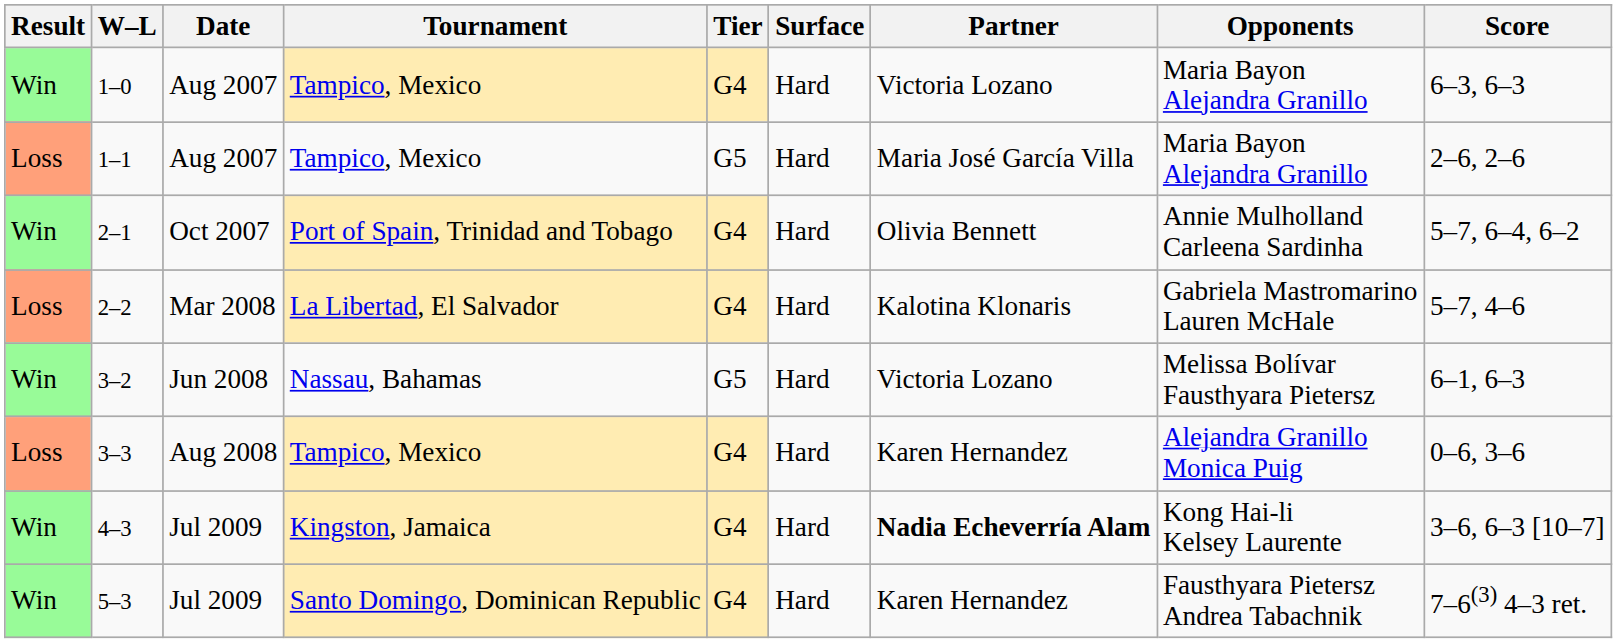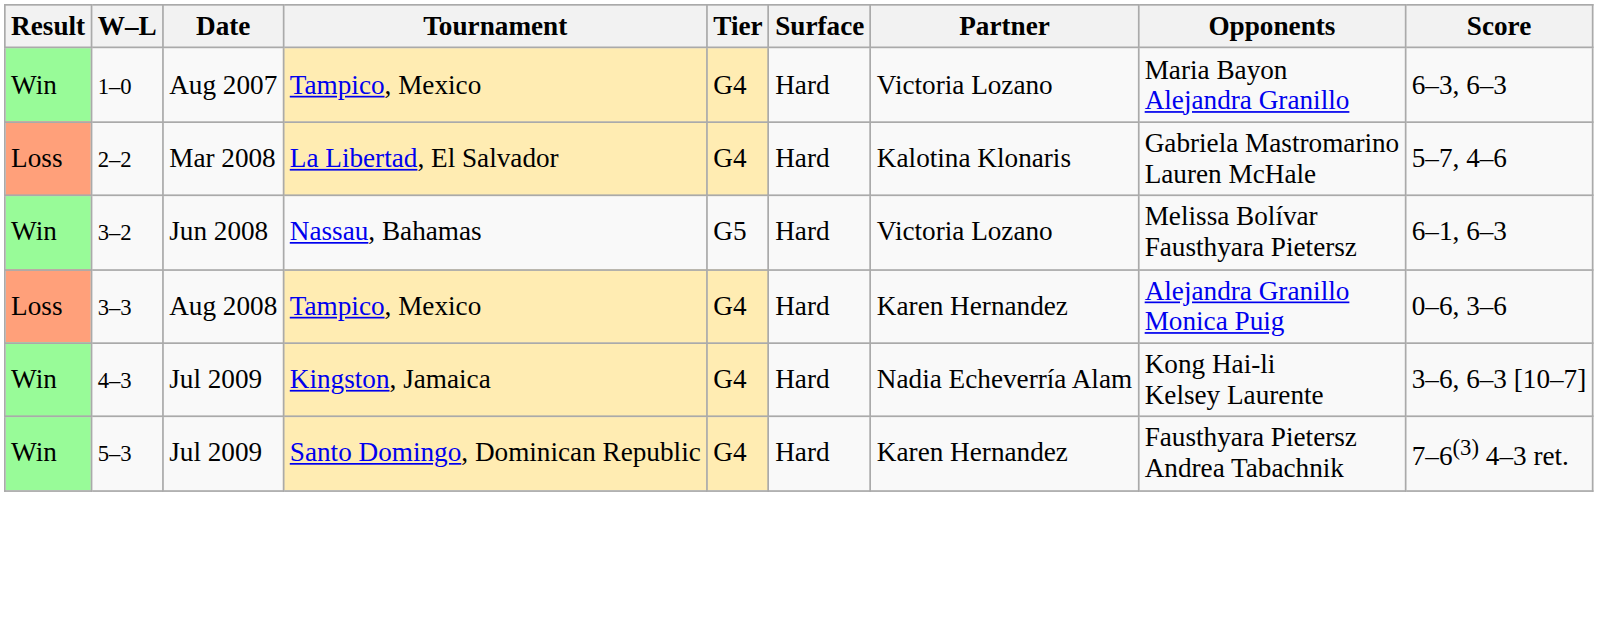 <table class="sortable wikitable">
 <tr>
 <th>Result</th>
 <th class="unsortable">W–L</th>
 <th><strong>Date</strong></th>
 <th><strong>Tournament</strong></th>
 <th>Tier</th>
 <th><strong>Surface</strong></th>
 <th><strong>Partner</strong></th>
 <th><strong>Opponents</strong></th>
 <th class="unsortable">Score</th>
 </tr>
 <tr>
 <td bgcolor="98FB98">Win</td>
 <td><small>1–0</small></td>
 <td>Aug 2007</td>
 <td bgcolor=#ffecb2><a href='#'>Tampico</a>, Mexico</td>
 <td bgcolor=#ffecb2>G4</td>
 <td>Hard</td>
 <td> Victoria Lozano</td>
 <td> Maria Bayon <br>  <a href='#'>Alejandra Granillo</a></td>
 <td>6–3, 6–3</td>
-</tr>
-<tr>
-<td bgcolor="FFA07A">Loss</td>
-<td><small>1–1</small></td>
-<td>Aug 2007</td>
-<td><a href='#'>Tampico</a>, Mexico</td>
-<td>G5</td>
-<td>Hard</td>
-<td> Maria José García Villa</td>
-<td> Maria Bayon <br>  <a href='#'>Alejandra Granillo</a></td>
-<td>2–6, 2–6</td>
-</tr>
-<tr>
-<td bgcolor="98FB98">Win</td>
-<td><small>2–1</small></td>
-<td>Oct 2007</td>
-<td bgcolor=#ffecb2><a href='#'>Port of Spain</a>, Trinidad and Tobago</td>
-<td bgcolor=#ffecb2>G4</td>
-<td>Hard</td>
-<td> Olivia Bennett</td>
-<td> Annie Mulholland <br>  Carleena Sardinha</td>
-<td>5–7, 6–4, 6–2</td>
 </tr>
 <tr>
 <td bgcolor="FFA07A">Loss</td>
 <td><small>2–2</small></td>
 <td>Mar 2008</td>
 <td bgcolor=#ffecb2><a href='#'>La Libertad</a>, El Salvador</td>
 <td bgcolor=#ffecb2>G4</td>
 <td>Hard</td>
 <td> Kalotina Klonaris</td>
 <td> Gabriela Mastromarino <br>  Lauren McHale</td>
 <td>5–7, 4–6</td>
 </tr>
 <tr>
 <td bgcolor="98FB98">Win</td>
 <td><small>3–2</small></td>
 <td>Jun 2008</td>
 <td><a href='#'>Nassau</a>, Bahamas</td>
 <td>G5</td>
 <td>Hard</td>
 <td> Victoria Lozano</td>
 <td> Melissa Bolívar <br>  Fausthyara Pietersz</td>
 <td>6–1, 6–3</td>
 </tr>
 <tr>
 <td bgcolor="FFA07A">Loss</td>
 <td><small>3–3</small></td>
 <td>Aug 2008</td>
 <td bgcolor=#ffecb2><a href='#'>Tampico</a>, Mexico</td>
 <td bgcolor=#ffecb2>G4</td>
 <td>Hard</td>
 <td> Karen Hernandez</td>
 <td> <a href='#'>Alejandra Granillo</a> <br>  <a href='#'>Monica Puig</a></td>
 <td>0–6, 3–6</td>
 </tr>
 <tr>
 <td bgcolor="98FB98">Win</td>
 <td><small>4–3</small></td>
 <td>Jul 2009</td>
 <td bgcolor=#ffecb2><a href='#'>Kingston</a>, Jamaica</td>
 <td bgcolor=#ffecb2>G4</td>
 <td>Hard</td>
-<td><strong> Nadia Echeverría Alam</strong></td>
+<td> Nadia Echeverría Alam</td>
 <td> Kong Hai-li <br>  Kelsey Laurente</td>
 <td>3–6, 6–3 [10–7]</td>
 </tr>
 <tr>
 <td bgcolor="98FB98">Win</td>
 <td><small>5–3</small></td>
 <td>Jul 2009</td>
 <td bgcolor=#ffecb2><a href='#'>Santo Domingo</a>, Dominican Republic</td>
 <td bgcolor=#ffecb2>G4</td>
 <td>Hard</td>
 <td> Karen Hernandez</td>
 <td> Fausthyara Pietersz <br>  Andrea Tabachnik</td>
 <td>7–6<sup>(3)</sup> 4–3 ret.</td>
 </tr>
 </table>
